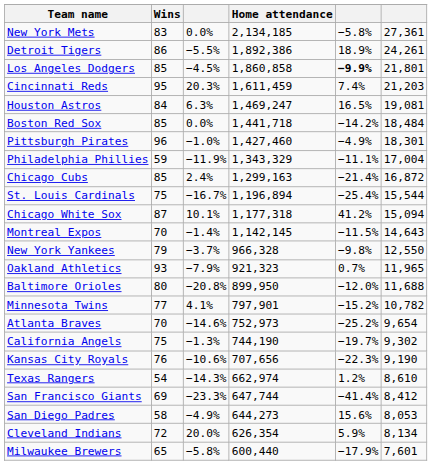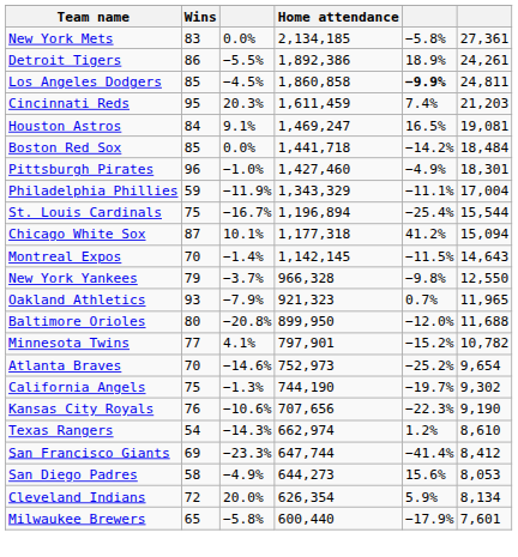 <table class="wikitable sortable">
 <tr style="text-align:center; font-size:larger;">
 </tr>
 <tr>
 <th>Team name</th>
 <th>Wins</th>
 <th></th>
 <th>Home attendance</th>
 <th></th>
 <th></th>
 </tr>
 <tr>
 <td><a href='#'>New York Mets</a></td>
 <td>83</td>
 <td>0.0%</td>
 <td>2,134,185</td>
 <td>−5.8%</td>
 <td>27,361</td>
 </tr>
 <tr>
 <td><a href='#'>Detroit Tigers</a></td>
 <td>86</td>
 <td>−5.5%</td>
 <td>1,892,386</td>
 <td>18.9%</td>
 <td>24,261</td>
 </tr>
 <tr>
 <td><a href='#'>Los Angeles Dodgers</a></td>
 <td>85</td>
 <td>−4.5%</td>
 <td>1,860,858</td>
 <td><strong>−9.9%</strong></td>
-<td>21,801</td>
+<td>24,811</td>
 </tr>
 <tr>
 <td><a href='#'>Cincinnati Reds</a></td>
 <td>95</td>
 <td>20.3%</td>
 <td>1,611,459</td>
 <td>7.4%</td>
 <td>21,203</td>
 </tr>
 <tr>
 <td><a href='#'>Houston Astros</a></td>
 <td>84</td>
-<td>6.3%</td>
+<td>9.1%</td>
 <td>1,469,247</td>
 <td>16.5%</td>
 <td>19,081</td>
 </tr>
 <tr>
 <td><a href='#'>Boston Red Sox</a></td>
 <td>85</td>
 <td>0.0%</td>
 <td>1,441,718</td>
 <td>−14.2%</td>
 <td>18,484</td>
 </tr>
 <tr>
 <td><a href='#'>Pittsburgh Pirates</a></td>
 <td>96</td>
 <td>−1.0%</td>
 <td>1,427,460</td>
 <td>−4.9%</td>
 <td>18,301</td>
 </tr>
 <tr>
 <td><a href='#'>Philadelphia Phillies</a></td>
 <td>59</td>
 <td>−11.9%</td>
 <td>1,343,329</td>
 <td>−11.1%</td>
 <td>17,004</td>
-</tr>
-<tr>
-<td><a href='#'>Chicago Cubs</a></td>
-<td>85</td>
-<td>2.4%</td>
-<td>1,299,163</td>
-<td>−21.4%</td>
-<td>16,872</td>
 </tr>
 <tr>
 <td><a href='#'>St. Louis Cardinals</a></td>
 <td>75</td>
 <td>−16.7%</td>
 <td>1,196,894</td>
 <td>−25.4%</td>
 <td>15,544</td>
 </tr>
 <tr>
 <td><a href='#'>Chicago White Sox</a></td>
 <td>87</td>
 <td>10.1%</td>
 <td>1,177,318</td>
 <td>41.2%</td>
 <td>15,094</td>
 </tr>
 <tr>
 <td><a href='#'>Montreal Expos</a></td>
 <td>70</td>
 <td>−1.4%</td>
 <td>1,142,145</td>
 <td>−11.5%</td>
 <td>14,643</td>
 </tr>
 <tr>
 <td><a href='#'>New York Yankees</a></td>
 <td>79</td>
 <td>−3.7%</td>
 <td>966,328</td>
 <td>−9.8%</td>
 <td>12,550</td>
 </tr>
 <tr>
 <td><a href='#'>Oakland Athletics</a></td>
 <td>93</td>
 <td>−7.9%</td>
 <td>921,323</td>
 <td>0.7%</td>
 <td>11,965</td>
 </tr>
 <tr>
 <td><a href='#'>Baltimore Orioles</a></td>
 <td>80</td>
 <td>−20.8%</td>
 <td>899,950</td>
 <td>−12.0%</td>
 <td>11,688</td>
 </tr>
 <tr>
 <td><a href='#'>Minnesota Twins</a></td>
 <td>77</td>
 <td>4.1%</td>
 <td>797,901</td>
 <td>−15.2%</td>
 <td>10,782</td>
 </tr>
 <tr>
 <td><a href='#'>Atlanta Braves</a></td>
 <td>70</td>
 <td>−14.6%</td>
 <td>752,973</td>
 <td>−25.2%</td>
 <td>9,654</td>
 </tr>
 <tr>
 <td><a href='#'>California Angels</a></td>
 <td>75</td>
 <td>−1.3%</td>
 <td>744,190</td>
 <td>−19.7%</td>
 <td>9,302</td>
 </tr>
 <tr>
 <td><a href='#'>Kansas City Royals</a></td>
 <td>76</td>
 <td>−10.6%</td>
 <td>707,656</td>
 <td>−22.3%</td>
 <td>9,190</td>
 </tr>
 <tr>
 <td><a href='#'>Texas Rangers</a></td>
 <td>54</td>
 <td>−14.3%</td>
 <td>662,974</td>
 <td>1.2%</td>
 <td>8,610</td>
 </tr>
 <tr>
 <td><a href='#'>San Francisco Giants</a></td>
 <td>69</td>
 <td>−23.3%</td>
 <td>647,744</td>
 <td>−41.4%</td>
 <td>8,412</td>
 </tr>
 <tr>
 <td><a href='#'>San Diego Padres</a></td>
 <td>58</td>
 <td>−4.9%</td>
 <td>644,273</td>
 <td>15.6%</td>
 <td>8,053</td>
 </tr>
 <tr>
 <td><a href='#'>Cleveland Indians</a></td>
 <td>72</td>
 <td>20.0%</td>
 <td>626,354</td>
 <td>5.9%</td>
 <td>8,134</td>
 </tr>
 <tr>
 <td><a href='#'>Milwaukee Brewers</a></td>
 <td>65</td>
 <td>−5.8%</td>
 <td>600,440</td>
 <td>−17.9%</td>
 <td>7,601</td>
 </tr>
 </table>
